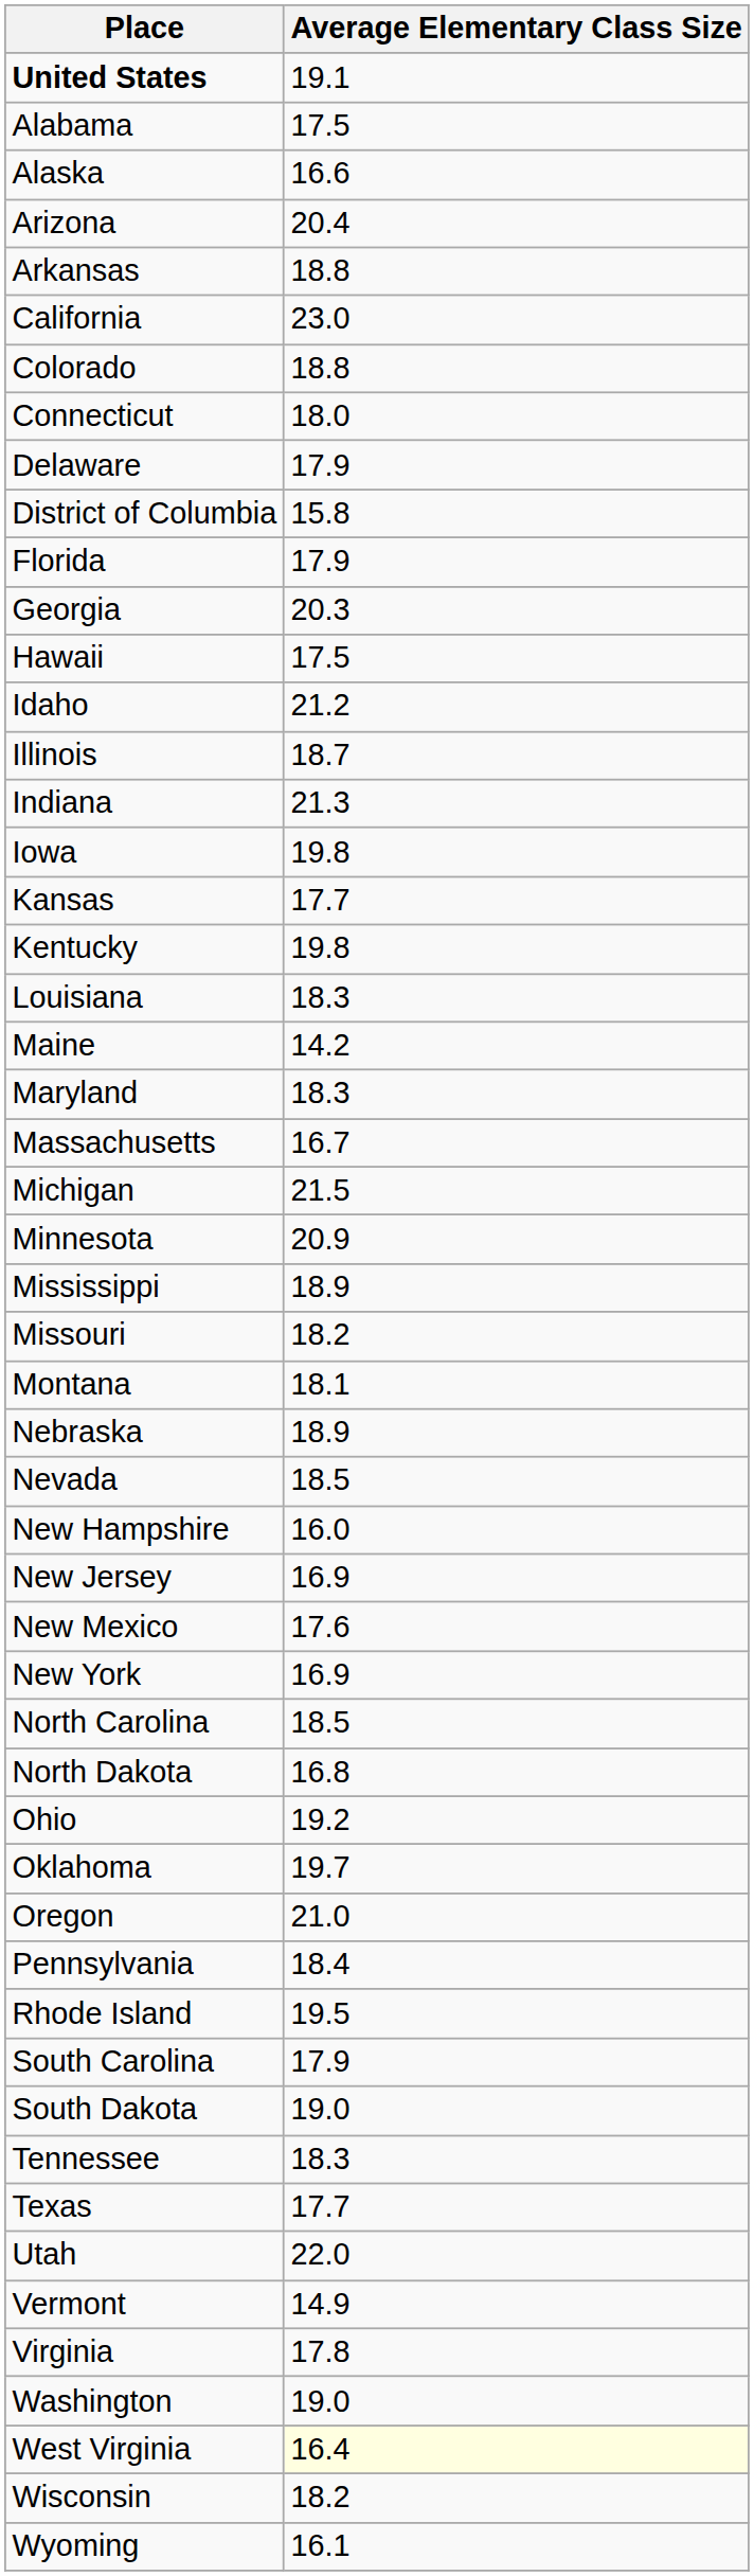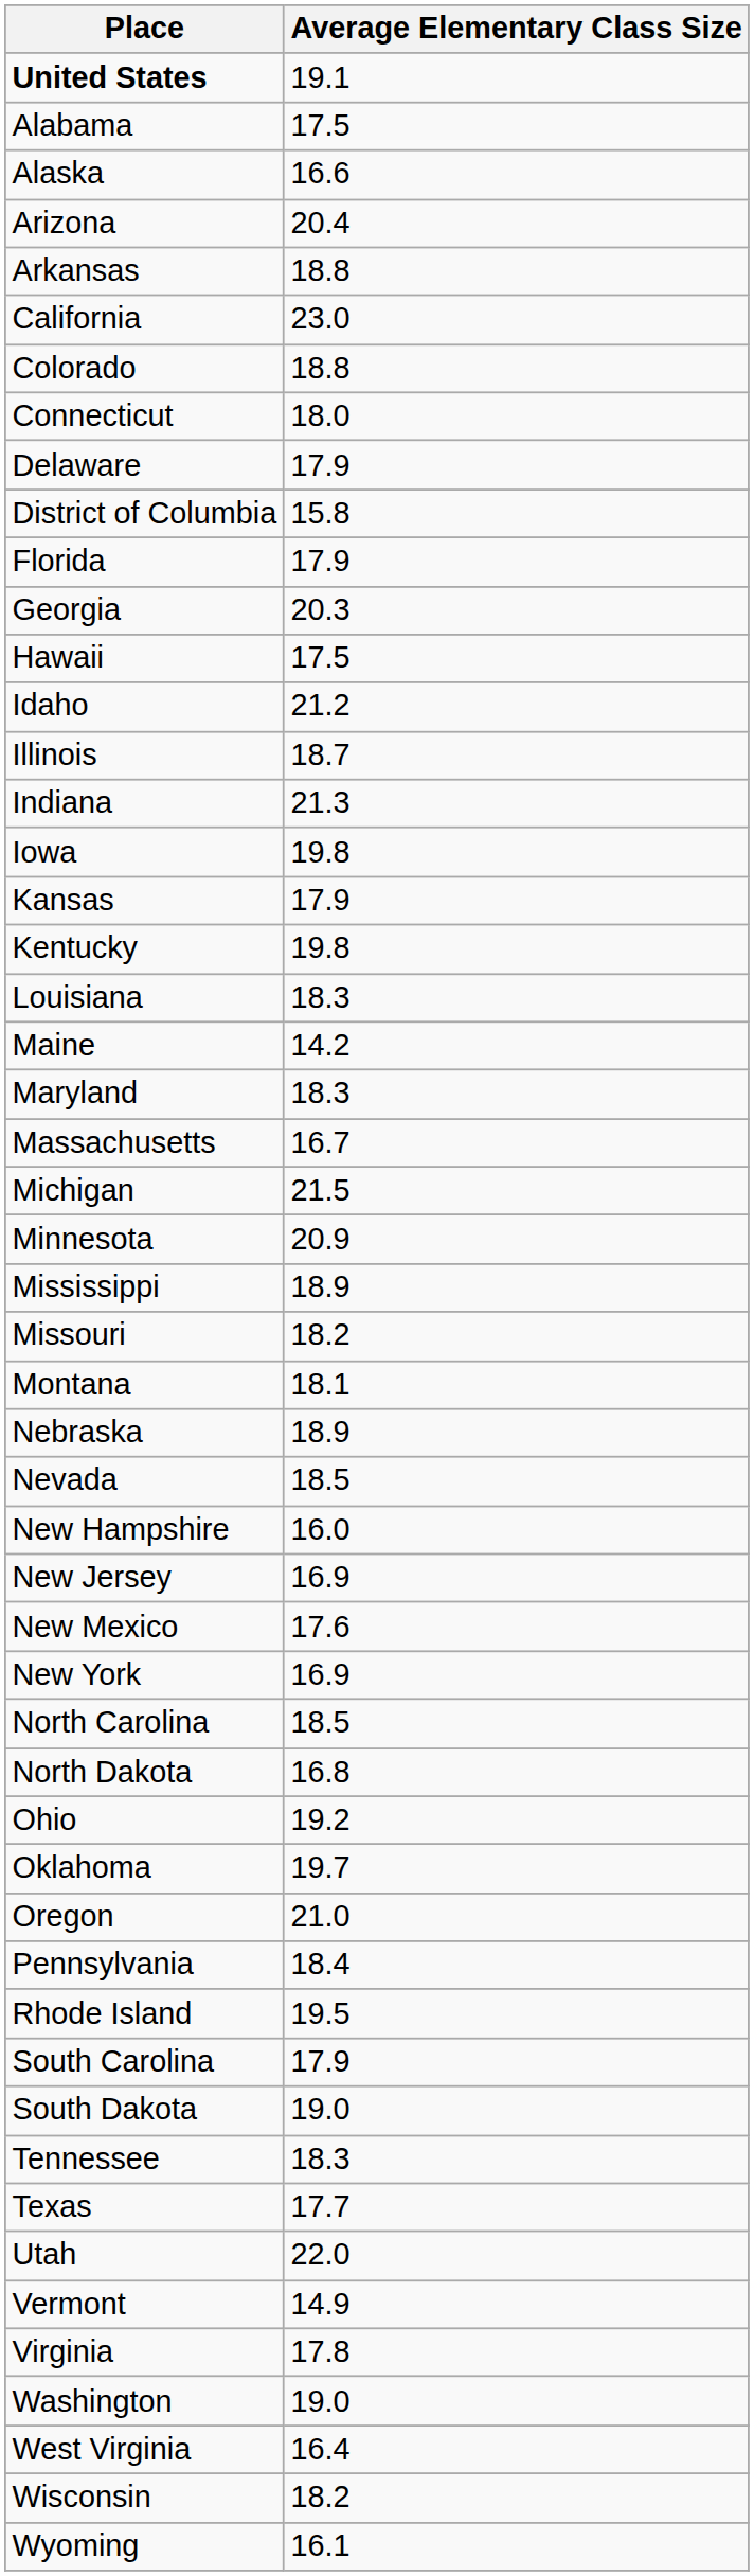 <table class="wikitable sortable">
 <tr>
 <th>Place</th>
 <th>Average Elementary Class Size</th>
 </tr>
 <tr>
 <td><strong>United States</strong></td>
 <td>19.1</td>
 </tr>
 <tr>
 <td>Alabama</td>
 <td>17.5</td>
 </tr>
 <tr>
 <td>Alaska</td>
 <td>16.6</td>
 </tr>
 <tr>
 <td>Arizona</td>
 <td>20.4</td>
 </tr>
 <tr>
 <td>Arkansas</td>
 <td>18.8</td>
 </tr>
 <tr>
 <td>California</td>
 <td>23.0</td>
 </tr>
 <tr>
 <td>Colorado</td>
 <td>18.8</td>
 </tr>
 <tr>
 <td>Connecticut</td>
 <td>18.0</td>
 </tr>
 <tr>
 <td>Delaware</td>
 <td>17.9</td>
 </tr>
 <tr>
 <td>District of Columbia</td>
 <td>15.8</td>
 </tr>
 <tr>
 <td>Florida</td>
 <td>17.9</td>
 </tr>
 <tr>
 <td>Georgia</td>
 <td>20.3</td>
 </tr>
 <tr>
 <td>Hawaii</td>
 <td>17.5</td>
 </tr>
 <tr>
 <td>Idaho</td>
 <td>21.2</td>
 </tr>
 <tr>
 <td>Illinois</td>
 <td>18.7</td>
 </tr>
 <tr>
 <td>Indiana</td>
 <td>21.3</td>
 </tr>
 <tr>
 <td>Iowa</td>
 <td>19.8</td>
 </tr>
 <tr>
 <td>Kansas</td>
-<td>17.7</td>
+<td>17.9</td>
 </tr>
 <tr>
 <td>Kentucky</td>
 <td>19.8</td>
 </tr>
 <tr>
 <td>Louisiana</td>
 <td>18.3</td>
 </tr>
 <tr>
 <td>Maine</td>
 <td>14.2</td>
 </tr>
 <tr>
 <td>Maryland</td>
 <td>18.3</td>
 </tr>
 <tr>
 <td>Massachusetts</td>
 <td>16.7</td>
 </tr>
 <tr>
 <td>Michigan</td>
 <td>21.5</td>
 </tr>
 <tr>
 <td>Minnesota</td>
 <td>20.9</td>
 </tr>
 <tr>
 <td>Mississippi</td>
 <td>18.9</td>
 </tr>
 <tr>
 <td>Missouri</td>
 <td>18.2</td>
 </tr>
 <tr>
 <td>Montana</td>
 <td>18.1</td>
 </tr>
 <tr>
 <td>Nebraska</td>
 <td>18.9</td>
 </tr>
 <tr>
 <td>Nevada</td>
 <td>18.5</td>
 </tr>
 <tr>
 <td>New Hampshire</td>
 <td>16.0</td>
 </tr>
 <tr>
 <td>New Jersey</td>
 <td>16.9</td>
 </tr>
 <tr>
 <td>New Mexico</td>
 <td>17.6</td>
 </tr>
 <tr>
 <td>New York</td>
 <td>16.9</td>
 </tr>
 <tr>
 <td>North Carolina</td>
 <td>18.5</td>
 </tr>
 <tr>
 <td>North Dakota</td>
 <td>16.8</td>
 </tr>
 <tr>
 <td>Ohio</td>
 <td>19.2</td>
 </tr>
 <tr>
 <td>Oklahoma</td>
 <td>19.7</td>
 </tr>
 <tr>
 <td>Oregon</td>
 <td>21.0</td>
 </tr>
 <tr>
 <td>Pennsylvania</td>
 <td>18.4</td>
 </tr>
 <tr>
 <td>Rhode Island</td>
 <td>19.5</td>
 </tr>
 <tr>
 <td>South Carolina</td>
 <td>17.9</td>
 </tr>
 <tr>
 <td>South Dakota</td>
 <td>19.0</td>
 </tr>
 <tr>
 <td>Tennessee</td>
 <td>18.3</td>
 </tr>
 <tr>
 <td>Texas</td>
 <td>17.7</td>
 </tr>
 <tr>
 <td>Utah</td>
 <td>22.0</td>
 </tr>
 <tr>
 <td>Vermont</td>
 <td>14.9</td>
 </tr>
 <tr>
 <td>Virginia</td>
 <td>17.8</td>
 </tr>
 <tr>
 <td>Washington</td>
 <td>19.0</td>
 </tr>
 <tr>
 <td>West Virginia</td>
-<td style="background: lightyellow;">16.4</td>
+<td>16.4</td>
 </tr>
 <tr>
 <td>Wisconsin</td>
 <td>18.2</td>
 </tr>
 <tr>
 <td>Wyoming</td>
 <td>16.1</td>
 </tr>
 </table>
